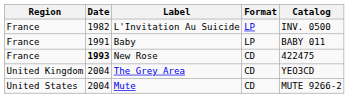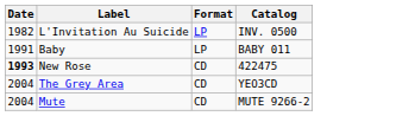 <table class="wikitable">
 <tr>
-<th>Region</th>
 <th>Date</th>
 <th>Label</th>
 <th>Format</th>
 <th>Catalog</th>
 </tr>
 <tr>
-<td>France</td>
 <td>1982</td>
 <td>L'Invitation Au Suicide</td>
 <td><a href='#'>LP</a></td>
 <td>INV. 0500</td>
 </tr>
 <tr>
-<td>France</td>
 <td>1991</td>
 <td>Baby</td>
 <td>LP</td>
 <td>BABY 011</td>
 </tr>
 <tr>
-<td>France</td>
 <td><strong>1993</strong></td>
 <td>New Rose</td>
 <td>CD</td>
 <td>422475</td>
 </tr>
 <tr>
-<td>United Kingdom</td>
 <td>2004</td>
 <td><a href='#'>The Grey Area</a></td>
 <td>CD</td>
 <td>YEO3CD</td>
 </tr>
 <tr>
-<td>United States</td>
 <td>2004</td>
 <td><a href='#'>Mute</a></td>
 <td>CD</td>
 <td>MUTE 9266-2</td>
 </tr>
 </table>
